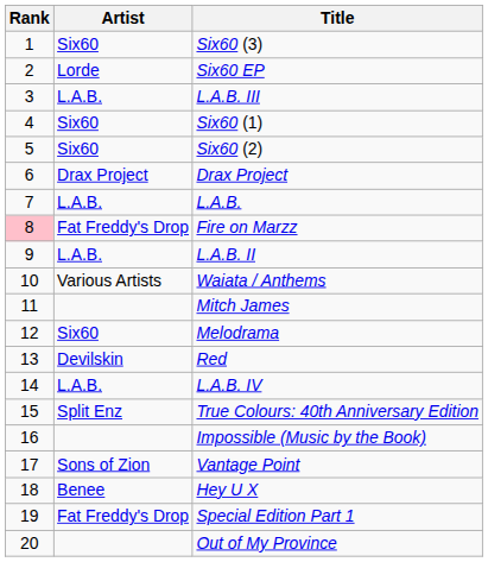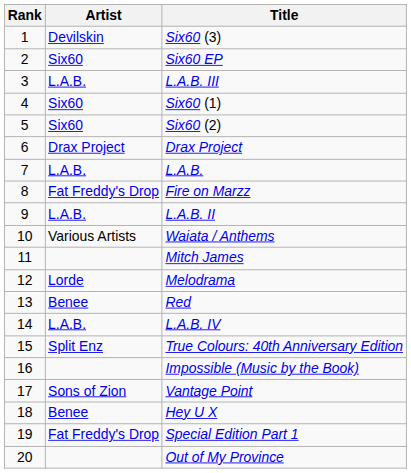 <table class="wikitable sortable">
 <tr>
 <th>Rank</th>
 <th>Artist</th>
 <th>Title</th>
 </tr>
 <tr>
 <td align="center">1</td>
-<td><a href='#'>Six60</a></td>
+<td><a href='#'>Devilskin</a></td>
 <td><em><a href='#'>Six60</a></em> (3)</td>
 </tr>
 <tr>
 <td align="center">2</td>
-<td><a href='#'>Lorde</a></td>
+<td><a href='#'>Six60</a></td>
 <td><em><a href='#'>Six60 EP</a></em></td>
 </tr>
 <tr>
 <td align="center">3</td>
 <td><a href='#'>L.A.B.</a></td>
 <td><em><a href='#'>L.A.B. III</a></em></td>
 </tr>
 <tr>
 <td align="center">4</td>
 <td><a href='#'>Six60</a></td>
 <td><em><a href='#'>Six60</a></em> (1)</td>
 </tr>
 <tr>
 <td align="center">5</td>
 <td><a href='#'>Six60</a></td>
 <td><em><a href='#'>Six60</a></em> (2)</td>
 </tr>
 <tr>
 <td align="center">6</td>
 <td><a href='#'>Drax Project</a></td>
 <td><em><a href='#'>Drax Project</a></em></td>
 </tr>
 <tr>
 <td align="center">7</td>
 <td><a href='#'>L.A.B.</a></td>
 <td><em><a href='#'>L.A.B.</a></em></td>
 </tr>
 <tr>
-<td align="center" style="background: pink;">8</td>
+<td align="center">8</td>
 <td><a href='#'>Fat Freddy's Drop</a></td>
 <td><em><a href='#'>Fire on Marzz</a></em></td>
 </tr>
 <tr>
 <td align="center">9</td>
 <td><a href='#'>L.A.B.</a></td>
 <td><em><a href='#'>L.A.B. II</a></em></td>
 </tr>
 <tr>
 <td align="center">10</td>
 <td>Various Artists</td>
 <td><em><a href='#'>Waiata / Anthems</a></em></td>
 </tr>
 <tr>
 <td align="center">11</td>
 <td></td>
 <td><em><a href='#'>Mitch James</a></em></td>
 </tr>
 <tr>
 <td align="center">12</td>
-<td><a href='#'>Six60</a></td>
+<td><a href='#'>Lorde</a></td>
 <td><em><a href='#'>Melodrama</a></em></td>
 </tr>
 <tr>
 <td align="center">13</td>
-<td><a href='#'>Devilskin</a></td>
+<td><a href='#'>Benee</a></td>
 <td><em><a href='#'>Red</a></em></td>
 </tr>
 <tr>
 <td align="center">14</td>
 <td><a href='#'>L.A.B.</a></td>
 <td><em><a href='#'>L.A.B. IV</a></em></td>
 </tr>
 <tr>
 <td align="center">15</td>
 <td><a href='#'>Split Enz</a></td>
 <td><em><a href='#'>True Colours: 40th Anniversary Edition</a></em></td>
 </tr>
 <tr>
 <td align="center">16</td>
 <td></td>
 <td><em><a href='#'>Impossible (Music by the Book)</a></em></td>
 </tr>
 <tr>
 <td align="center">17</td>
 <td><a href='#'>Sons of Zion</a></td>
 <td><em><a href='#'>Vantage Point</a></em></td>
 </tr>
 <tr>
 <td align="center">18</td>
 <td><a href='#'>Benee</a></td>
 <td><em><a href='#'>Hey U X</a></em></td>
 </tr>
 <tr>
 <td align="center">19</td>
 <td><a href='#'>Fat Freddy's Drop</a></td>
 <td><em><a href='#'>Special Edition Part 1</a></em></td>
 </tr>
 <tr>
 <td align="center">20</td>
 <td></td>
 <td><em><a href='#'>Out of My Province</a></em></td>
 </tr>
 </table>
